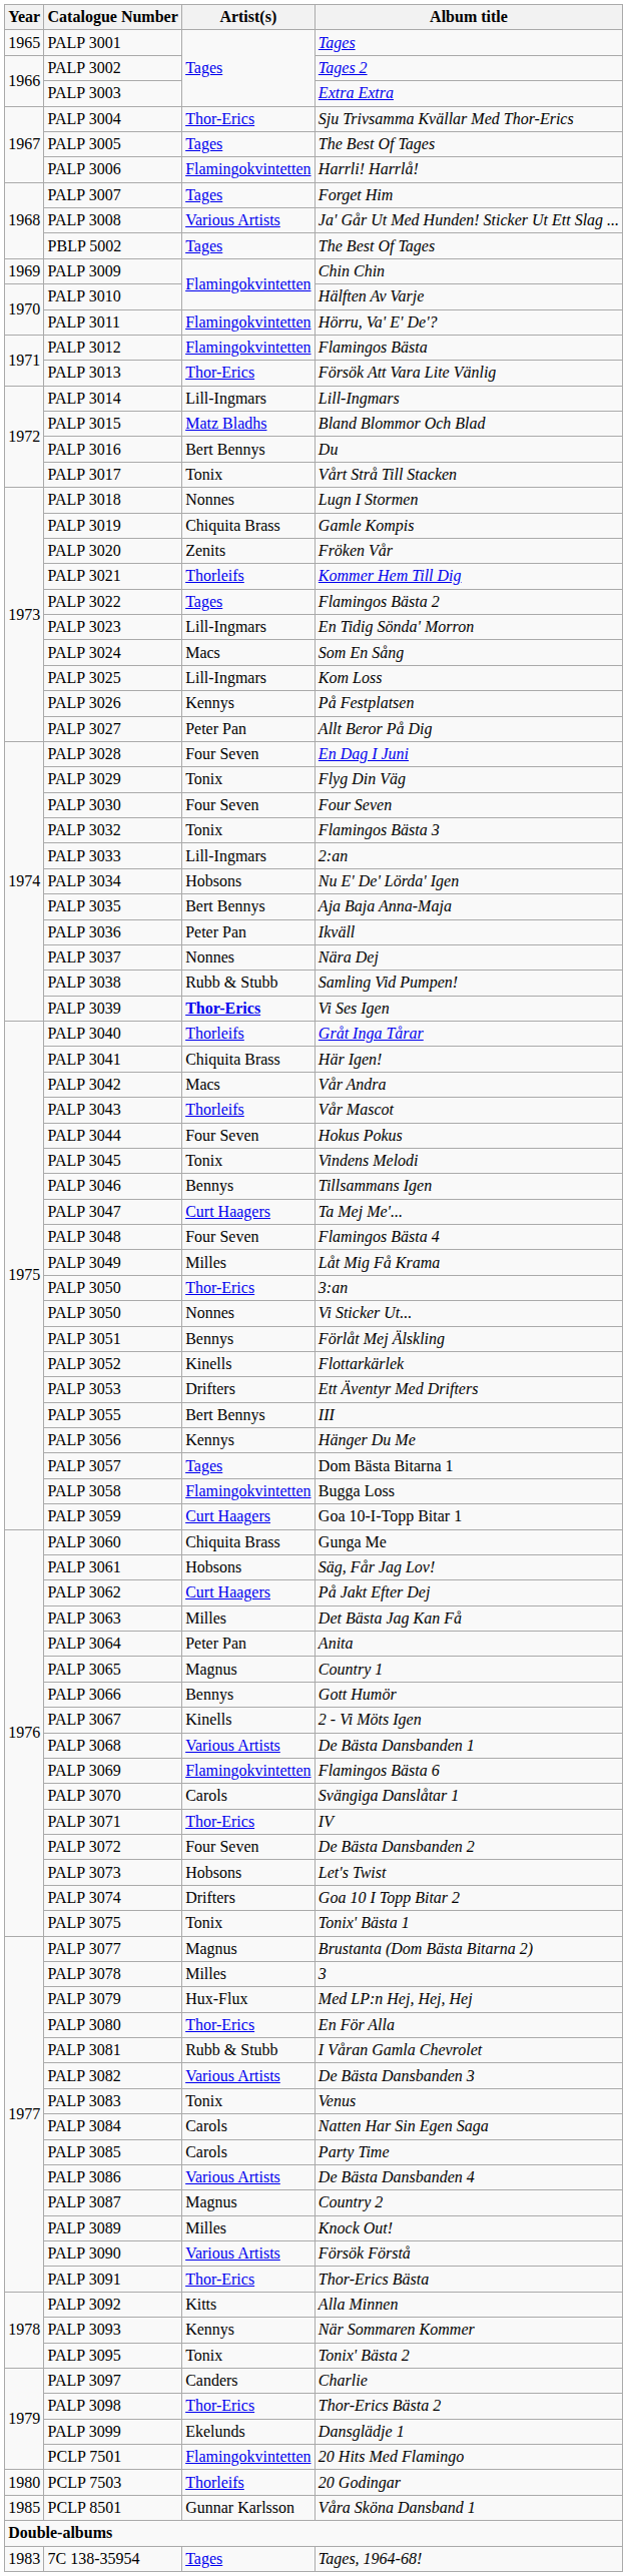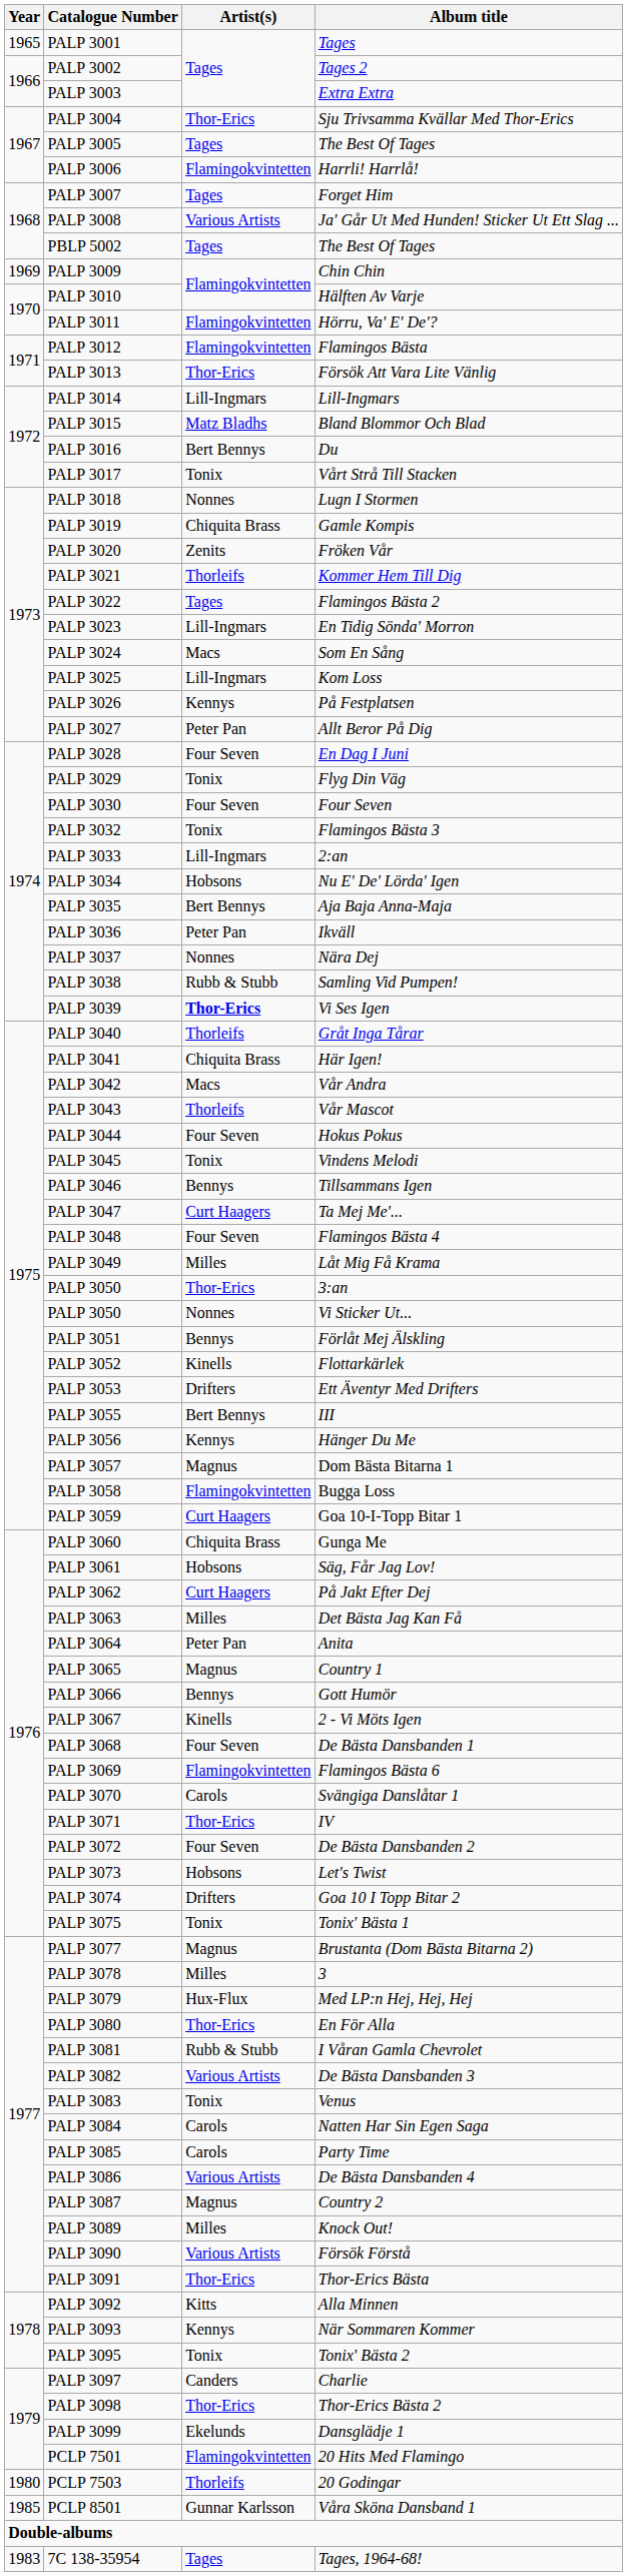 <table class="wikitable">
 <tr>
 <th>Year</th>
 <th>Catalogue Number</th>
 <th>Artist(s)</th>
 <th>Album title</th>
 </tr>
 <tr>
 <td>1965</td>
 <td>PALP 3001</td>
 <td rowspan="3"><a href='#'>Tages</a></td>
 <td><a href='#'><em>Tages</em></a></td>
 </tr>
 <tr>
 <td rowspan="2">1966</td>
 <td>PALP 3002</td>
 <td><em><a href='#'>Tages 2</a></em></td>
 </tr>
 <tr>
 <td>PALP 3003</td>
 <td><a href='#'><em>Extra Extra</em></a></td>
 </tr>
 <tr>
 <td rowspan="3">1967</td>
 <td>PALP 3004</td>
 <td><a href='#'>Thor-Erics</a></td>
 <td><em>Sju Trivsamma Kvällar Med Thor-Erics</em></td>
 </tr>
 <tr>
 <td>PALP 3005</td>
 <td><a href='#'>Tages</a></td>
 <td><em>The Best Of Tages</em> </td>
 </tr>
 <tr>
 <td>PALP 3006</td>
 <td><a href='#'>Flamingokvintetten</a></td>
 <td><em>Harrli! Harrlå!</em></td>
 </tr>
 <tr>
 <td rowspan="3">1968</td>
 <td>PALP 3007</td>
 <td><a href='#'>Tages</a></td>
 <td><em>Forget Him</em> </td>
 </tr>
 <tr>
 <td>PALP 3008</td>
 <td><a href='#'>Various Artists</a></td>
 <td><em>Ja' Går Ut Med Hunden! Sticker Ut Ett Slag ...</em></td>
 </tr>
 <tr>
 <td>PBLP 5002</td>
 <td><a href='#'>Tages</a></td>
 <td><em>The Best Of Tages</em> </td>
 </tr>
 <tr>
 <td>1969</td>
 <td>PALP 3009</td>
 <td rowspan="2"><a href='#'>Flamingokvintetten</a></td>
 <td><em>Chin Chin</em></td>
 </tr>
 <tr>
 <td rowspan="2">1970</td>
 <td>PALP 3010</td>
 <td><em>Hälften Av Varje</em></td>
 </tr>
 <tr>
 <td>PALP 3011</td>
 <td><a href='#'>Flamingokvintetten</a></td>
 <td><em>Hörru, Va' E' De'?</em></td>
 </tr>
 <tr>
 <td rowspan="2">1971</td>
 <td>PALP 3012</td>
 <td><a href='#'>Flamingokvintetten</a></td>
 <td><em>Flamingos Bästa</em> </td>
 </tr>
 <tr>
 <td>PALP 3013</td>
 <td><a href='#'>Thor-Erics</a></td>
 <td><em>Försök Att Vara Lite Vänlig</em></td>
 </tr>
 <tr>
 <td rowspan="4">1972</td>
 <td>PALP 3014</td>
 <td>Lill-Ingmars</td>
 <td><em>Lill-Ingmars</em></td>
 </tr>
 <tr>
 <td>PALP 3015</td>
 <td><a href='#'>Matz Bladhs</a></td>
 <td><em>Bland Blommor Och Blad</em></td>
 </tr>
 <tr>
 <td>PALP 3016</td>
 <td>Bert Bennys</td>
 <td><em>Du</em></td>
 </tr>
 <tr>
 <td>PALP 3017</td>
 <td>Tonix</td>
 <td><em>Vårt Strå Till Stacken</em></td>
 </tr>
 <tr>
 <td rowspan="10">1973</td>
 <td>PALP 3018</td>
 <td>Nonnes</td>
 <td><em>Lugn I Stormen</em></td>
 </tr>
 <tr>
 <td>PALP 3019</td>
 <td>Chiquita Brass</td>
 <td><em>Gamle Kompis</em></td>
 </tr>
 <tr>
 <td>PALP 3020</td>
 <td>Zenits</td>
 <td><em>Fröken Vår</em></td>
 </tr>
 <tr>
 <td>PALP 3021</td>
 <td><a href='#'>Thorleifs</a></td>
 <td><a href='#'><em>Kommer Hem Till Dig</em></a></td>
 </tr>
 <tr>
 <td>PALP 3022</td>
 <td><a href='#'>Tages</a></td>
 <td><em>Flamingos Bästa 2</em> </td>
 </tr>
 <tr>
 <td>PALP 3023</td>
 <td>Lill-Ingmars</td>
 <td><em>En Tidig Sönda' Morron</em></td>
 </tr>
 <tr>
 <td>PALP 3024</td>
 <td>Macs</td>
 <td><em>Som En Sång</em></td>
 </tr>
 <tr>
 <td>PALP 3025</td>
 <td>Lill-Ingmars</td>
 <td><em>Kom Loss</em></td>
 </tr>
 <tr>
 <td>PALP 3026</td>
 <td>Kennys</td>
 <td><em>På Festplatsen</em></td>
 </tr>
 <tr>
 <td>PALP 3027</td>
 <td>Peter Pan</td>
 <td><em>Allt Beror På Dig</em></td>
 </tr>
 <tr>
 <td rowspan="11">1974</td>
 <td>PALP 3028</td>
 <td>Four Seven</td>
 <td><a href='#'><em>En Dag I Juni</em></a></td>
 </tr>
 <tr>
 <td>PALP 3029</td>
 <td>Tonix</td>
 <td><em>Flyg Din Väg</em></td>
 </tr>
 <tr>
 <td>PALP 3030</td>
 <td>Four Seven</td>
 <td><em>Four Seven</em></td>
 </tr>
 <tr>
 <td>PALP 3032</td>
 <td>Tonix</td>
 <td><em>Flamingos Bästa 3</em> </td>
 </tr>
 <tr>
 <td>PALP 3033</td>
 <td>Lill-Ingmars</td>
 <td><em>2:an</em></td>
 </tr>
 <tr>
 <td>PALP 3034</td>
 <td>Hobsons</td>
 <td><em>Nu E' De' Lörda' Igen</em></td>
 </tr>
 <tr>
 <td>PALP 3035</td>
 <td>Bert Bennys</td>
 <td><em>Aja Baja Anna-Maja</em></td>
 </tr>
 <tr>
 <td>PALP 3036</td>
 <td>Peter Pan</td>
 <td><em>Ikväll</em></td>
 </tr>
 <tr>
 <td>PALP 3037</td>
 <td>Nonnes</td>
 <td><em>Nära Dej</em></td>
 </tr>
 <tr>
 <td>PALP 3038</td>
 <td>Rubb & Stubb</td>
 <td><em>Samling Vid Pumpen!</em></td>
 </tr>
 <tr>
 <td>PALP 3039</td>
 <td><strong><a href='#'>Thor-Erics</a></strong></td>
 <td><em>Vi Ses Igen</em></td>
 </tr>
 <tr>
 <td rowspan="20">1975</td>
 <td>PALP 3040</td>
 <td><a href='#'>Thorleifs</a></td>
 <td><a href='#'><em>Gråt Inga Tårar</em></a></td>
 </tr>
 <tr>
 <td>PALP 3041</td>
 <td>Chiquita Brass</td>
 <td><em>Här Igen!</em></td>
 </tr>
 <tr>
 <td>PALP 3042</td>
 <td>Macs</td>
 <td><em>Vår Andra</em></td>
 </tr>
 <tr>
 <td>PALP 3043</td>
 <td><a href='#'>Thorleifs</a></td>
 <td><em>Vår Mascot</em></td>
 </tr>
 <tr>
 <td>PALP 3044</td>
 <td>Four Seven</td>
 <td><em>Hokus Pokus</em></td>
 </tr>
 <tr>
 <td>PALP 3045</td>
 <td>Tonix</td>
 <td><em>Vindens Melodi</em></td>
 </tr>
 <tr>
 <td>PALP 3046</td>
 <td>Bennys</td>
 <td><em>Tillsammans Igen</em></td>
 </tr>
 <tr>
 <td>PALP 3047</td>
 <td><a href='#'>Curt Haagers</a></td>
 <td><em>Ta Mej Me'...</em></td>
 </tr>
 <tr>
 <td>PALP 3048</td>
 <td>Four Seven</td>
 <td><em>Flamingos Bästa 4</em> </td>
 </tr>
 <tr>
 <td>PALP 3049</td>
 <td>Milles</td>
 <td><em>Låt Mig Få Krama</em></td>
 </tr>
 <tr>
 <td>PALP 3050</td>
 <td><a href='#'>Thor-Erics</a></td>
 <td><em>3:an</em></td>
 </tr>
 <tr>
 <td>PALP 3050</td>
 <td>Nonnes</td>
 <td><em>Vi Sticker Ut...</em></td>
 </tr>
 <tr>
 <td>PALP 3051</td>
 <td>Bennys</td>
 <td><em>Förlåt Mej Älskling</em></td>
 </tr>
 <tr>
 <td>PALP 3052</td>
 <td>Kinells</td>
 <td><em>Flottarkärlek</em></td>
 </tr>
 <tr>
 <td>PALP 3053</td>
 <td>Drifters</td>
 <td><em>Ett Äventyr Med Drifters</em></td>
 </tr>
 <tr>
 <td>PALP 3055</td>
 <td>Bert Bennys</td>
 <td><em>III</em></td>
 </tr>
 <tr>
 <td>PALP 3056</td>
 <td>Kennys</td>
 <td><em>Hänger Du Me<strong></td>
 </tr>
 <tr>
 <td>PALP 3057</td>
-<td><a href='#'>Tages</a></td>
+<td>Magnus</td>
 <td></em>Dom Bästa Bitarna 1<em> </td>
 </tr>
 <tr>
 <td>PALP 3058</td>
 <td><a href='#'>Flamingokvintetten</a></td>
 <td></em>Bugga Loss<em></td>
 </tr>
 <tr>
 <td>PALP 3059</td>
 <td><a href='#'>Curt Haagers</a></td>
 <td></em>Goa 10-I-Topp Bitar 1<em> </td>
 </tr>
 <tr>
 <td rowspan="16">1976</td>
 <td>PALP 3060</td>
 <td>Chiquita Brass</td>
 <td></em>Gunga Me</strong></td>
 </tr>
 <tr>
 <td>PALP 3061</td>
 <td>Hobsons</td>
 <td><em>Säg, Får Jag Lov!</em></td>
 </tr>
 <tr>
 <td>PALP 3062</td>
 <td><a href='#'>Curt Haagers</a></td>
 <td><em>På Jakt Efter Dej</em></td>
 </tr>
 <tr>
 <td>PALP 3063</td>
 <td>Milles</td>
 <td><em>Det Bästa Jag Kan Få</em></td>
 </tr>
 <tr>
 <td>PALP 3064</td>
 <td>Peter Pan</td>
 <td><em>Anita</em></td>
 </tr>
 <tr>
 <td>PALP 3065</td>
 <td>Magnus</td>
 <td><em>Country 1</em></td>
 </tr>
 <tr>
 <td>PALP 3066</td>
 <td>Bennys</td>
 <td><em>Gott Humör</em></td>
 </tr>
 <tr>
 <td>PALP 3067</td>
 <td>Kinells</td>
 <td><em>2 - Vi Möts Igen</em></td>
 </tr>
 <tr>
 <td>PALP 3068</td>
-<td><a href='#'>Various Artists</a></td>
+<td>Four Seven</td>
 <td><em>De Bästa Dansbanden 1</em> </td>
 </tr>
 <tr>
 <td>PALP 3069</td>
 <td><a href='#'>Flamingokvintetten</a></td>
 <td><em>Flamingos Bästa 6</em> </td>
 </tr>
 <tr>
 <td>PALP 3070</td>
 <td>Carols</td>
 <td><em>Svängiga Danslåtar 1</em></td>
 </tr>
 <tr>
 <td>PALP 3071</td>
 <td><a href='#'>Thor-Erics</a></td>
 <td><em>IV</em></td>
 </tr>
 <tr>
 <td>PALP 3072</td>
 <td>Four Seven</td>
 <td><em>De Bästa Dansbanden 2</em> </td>
 </tr>
 <tr>
 <td>PALP 3073</td>
 <td>Hobsons</td>
 <td><em>Let's Twist</em></td>
 </tr>
 <tr>
 <td>PALP 3074</td>
 <td>Drifters</td>
 <td><em>Goa 10 I Topp Bitar 2</em> </td>
 </tr>
 <tr>
 <td>PALP 3075</td>
 <td>Tonix</td>
 <td><em>Tonix' Bästa 1</em> </td>
 </tr>
 <tr>
 <td rowspan="14">1977</td>
 <td>PALP 3077</td>
 <td>Magnus</td>
 <td><em>Brustanta (Dom Bästa Bitarna 2)</em> </td>
 </tr>
 <tr>
 <td>PALP 3078</td>
 <td>Milles</td>
 <td><em>3</em></td>
 </tr>
 <tr>
 <td>PALP 3079</td>
 <td>Hux-Flux</td>
 <td><em>Med LP:n Hej, Hej, Hej</em></td>
 </tr>
 <tr>
 <td>PALP 3080</td>
 <td><a href='#'>Thor-Erics</a></td>
 <td><em>En För Alla</em></td>
 </tr>
 <tr>
 <td>PALP 3081</td>
 <td>Rubb & Stubb</td>
 <td><em>I Våran Gamla Chevrolet</em></td>
 </tr>
 <tr>
 <td>PALP 3082</td>
 <td><a href='#'>Various Artists</a></td>
 <td><em>De Bästa Dansbanden 3</em> </td>
 </tr>
 <tr>
 <td>PALP 3083</td>
 <td>Tonix</td>
 <td><em>Venus</em></td>
 </tr>
 <tr>
 <td>PALP 3084</td>
 <td>Carols</td>
 <td><em>Natten Har Sin Egen Saga</em></td>
 </tr>
 <tr>
 <td>PALP 3085</td>
 <td>Carols</td>
 <td><em>Party Time</em></td>
 </tr>
 <tr>
 <td>PALP 3086</td>
 <td><a href='#'>Various Artists</a></td>
 <td><em>De Bästa Dansbanden 4</em> </td>
 </tr>
 <tr>
 <td>PALP 3087</td>
 <td>Magnus</td>
 <td><em>Country 2</em></td>
 </tr>
 <tr>
 <td>PALP 3089</td>
 <td>Milles</td>
 <td><em>Knock Out!</em></td>
 </tr>
 <tr>
 <td>PALP 3090</td>
 <td><a href='#'>Various Artists</a></td>
 <td><em>Försök Förstå</em></td>
 </tr>
 <tr>
 <td>PALP 3091</td>
 <td><a href='#'>Thor-Erics</a></td>
 <td><em>Thor-Erics Bästa</em> </td>
 </tr>
 <tr>
 <td rowspan="3">1978</td>
 <td>PALP 3092</td>
 <td>Kitts</td>
 <td><em>Alla Minnen</em></td>
 </tr>
 <tr>
 <td>PALP 3093</td>
 <td>Kennys</td>
 <td><em>När Sommaren Kommer</em></td>
 </tr>
 <tr>
 <td>PALP 3095</td>
 <td>Tonix</td>
 <td><em>Tonix' Bästa 2</em> </td>
 </tr>
 <tr>
 <td rowspan="4">1979</td>
 <td>PALP 3097</td>
 <td>Canders</td>
 <td><em>Charlie</em></td>
 </tr>
 <tr>
 <td>PALP 3098</td>
 <td><a href='#'>Thor-Erics</a></td>
 <td><em>Thor-Erics Bästa 2</em> </td>
 </tr>
 <tr>
 <td>PALP 3099</td>
 <td>Ekelunds</td>
 <td><em>Dansglädje 1</em></td>
 </tr>
 <tr>
 <td>PCLP 7501</td>
 <td><a href='#'>Flamingokvintetten</a></td>
 <td><em>20 Hits Med Flamingo</em> </td>
 </tr>
 <tr>
 <td>1980</td>
 <td>PCLP 7503</td>
 <td><a href='#'>Thorleifs</a></td>
 <td><em>20 Godingar</em> </td>
 </tr>
 <tr>
 <td>1985</td>
 <td>PCLP 8501</td>
 <td>Gunnar Karlsson</td>
 <td><em>Våra Sköna Dansband 1</em> </td>
 </tr>
 <tr>
 <td colspan="4"><strong>Double-albums</strong></td>
 </tr>
 <tr>
 <td>1983</td>
 <td>7C 138-35954</td>
 <td><a href='#'>Tages</a></td>
 <td><em>Tages, 1964-68!</em></td>
 </tr>
 </table>
